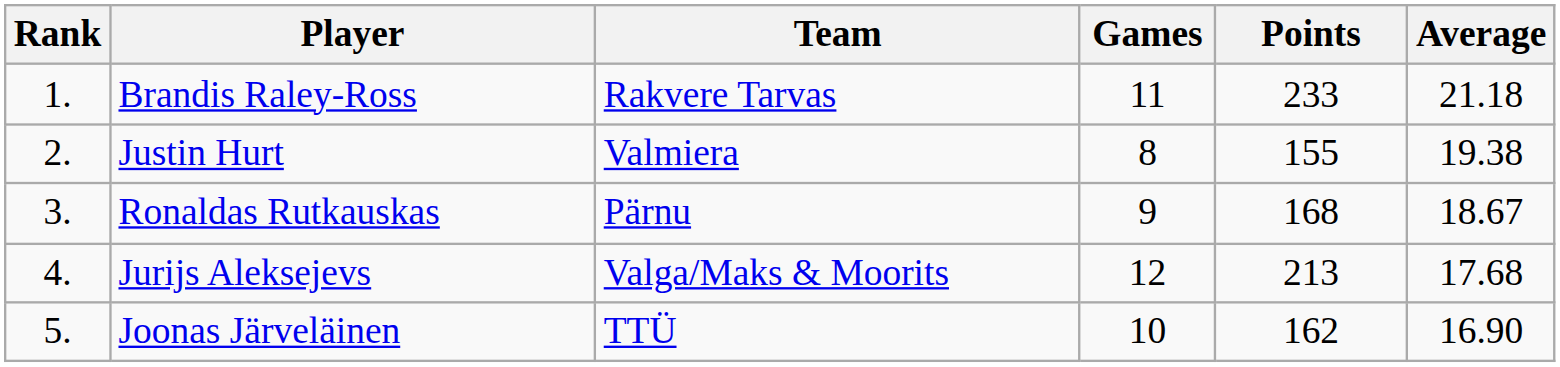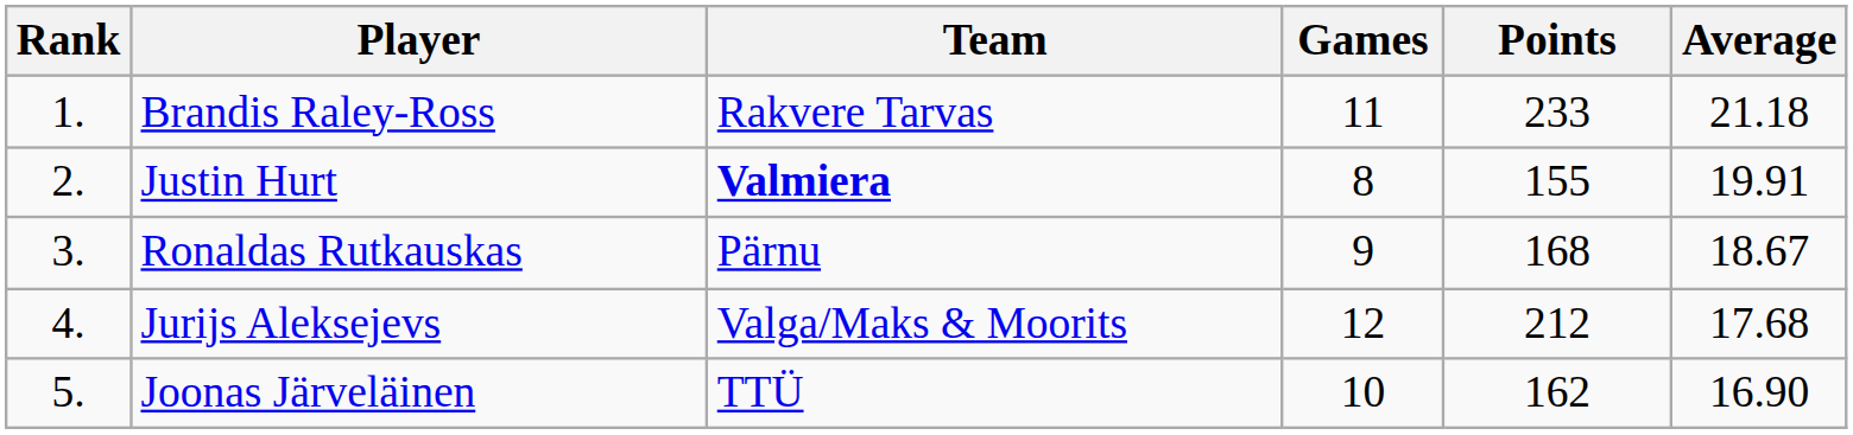 <table class="wikitable" style="text-align: center;">
 <tr>
 <th>Rank</th>
 <th width=200>Player</th>
 <th width=200>Team</th>
 <th width=50>Games</th>
 <th width=75>Points</th>
 <th width=50>Average</th>
 </tr>
 <tr>
 <td>1.</td>
 <td align="left"> <a href='#'>Brandis Raley-Ross</a></td>
 <td align="left"> <a href='#'>Rakvere Tarvas</a></td>
 <td>11</td>
 <td>233</td>
 <td>21.18</td>
 </tr>
 <tr>
 <td>2.</td>
 <td align="left"> <a href='#'>Justin Hurt</a></td>
-<td align="left"> <a href='#'>Valmiera</a></td>
+<td align="left"><strong> <a href='#'>Valmiera</a></strong></td>
 <td>8</td>
 <td>155</td>
-<td>19.38</td>
+<td>19.91</td>
 </tr>
 <tr>
 <td>3.</td>
 <td align="left"> <a href='#'>Ronaldas Rutkauskas</a></td>
 <td align="left"> <a href='#'>Pärnu</a></td>
 <td>9</td>
 <td>168</td>
 <td>18.67</td>
 </tr>
 <tr>
 <td>4.</td>
 <td align="left"> <a href='#'>Jurijs Aleksejevs</a></td>
 <td align="left"> <a href='#'>Valga/Maks & Moorits</a></td>
 <td>12</td>
-<td>213</td>
+<td>212</td>
 <td>17.68</td>
 </tr>
 <tr>
 <td>5.</td>
 <td align="left"> <a href='#'>Joonas Järveläinen</a></td>
 <td align="left"> <a href='#'>TTÜ</a></td>
 <td>10</td>
 <td>162</td>
 <td>16.90</td>
 </tr>
 </table>
